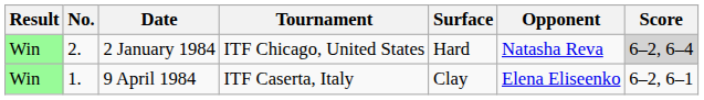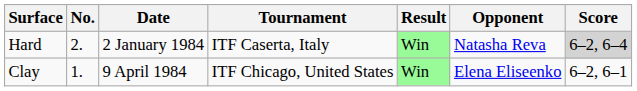 <table class="wikitable" style="font-size:97%">
 <tr>
-<th>Result</th>
+<th>Surface</th>
 <th>No.</th>
 <th>Date</th>
 <th>Tournament</th>
-<th>Surface</th>
+<th>Result</th>
 <th>Opponent</th>
 <th>Score</th>
 </tr>
 <tr>
-<td style="background:#98fb98;">Win</td>
+<td>Hard</td>
 <td>2.</td>
 <td>2 January 1984</td>
-<td>ITF Chicago, United States</td>
-<td>Hard</td>
+<td>ITF Caserta, Italy</td>
+<td style="background:#98fb98;">Win</td>
 <td> <a href='#'>Natasha Reva</a></td>
 <td style="background: lightgrey;">6–2, 6–4</td>
 </tr>
 <tr>
-<td style="background:#98fb98;">Win</td>
+<td>Clay</td>
 <td>1.</td>
 <td>9 April 1984</td>
-<td>ITF Caserta, Italy</td>
-<td>Clay</td>
+<td>ITF Chicago, United States</td>
+<td style="background:#98fb98;">Win</td>
 <td> <a href='#'>Elena Eliseenko</a></td>
 <td>6–2, 6–1</td>
 </tr>
 </table>
